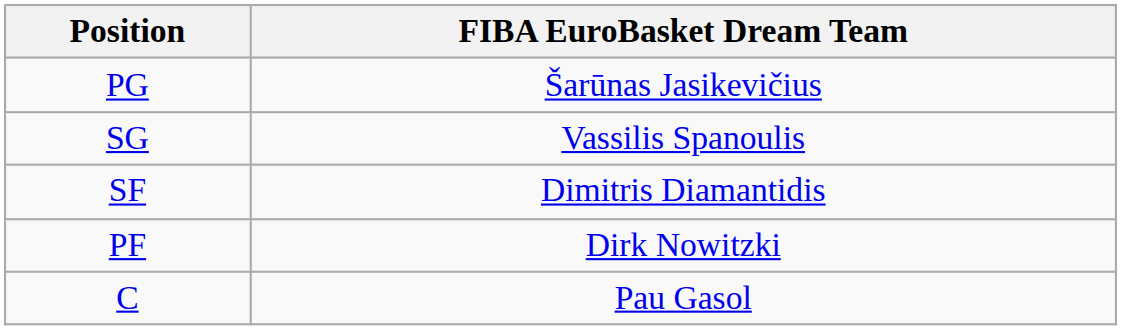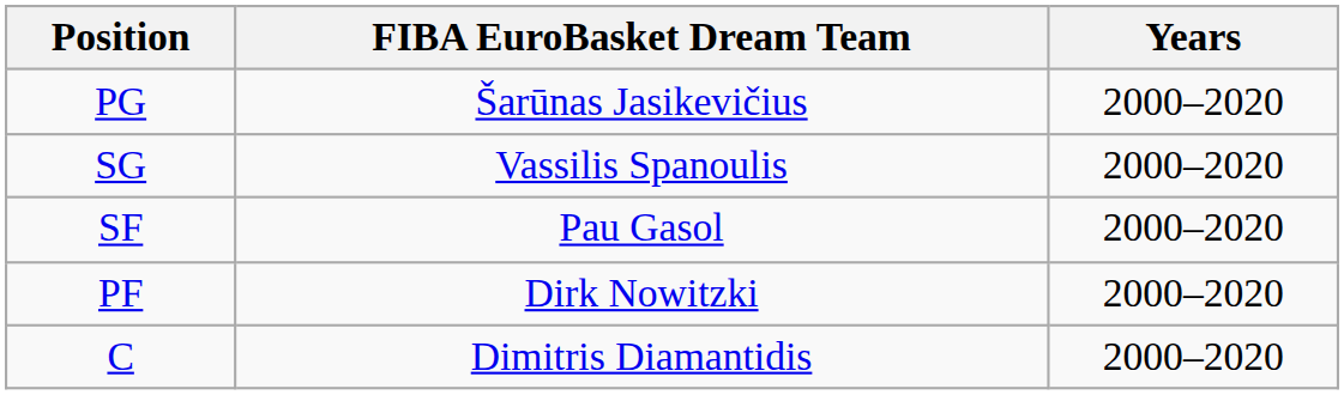 <table class="wikitable sortable" style="text-align:center; width: 60%">
 <tr>
 <th>Position</th>
 <th>FIBA EuroBasket Dream Team</th>
+<th>Years</th>
 </tr>
 <tr>
 <td><a href='#'>PG</a></td>
 <td> <a href='#'>Šarūnas Jasikevičius</a></td>
+<td>2000–2020</td>
 </tr>
 <tr>
 <td><a href='#'>SG</a></td>
 <td> <a href='#'>Vassilis Spanoulis</a></td>
+<td>2000–2020</td>
 </tr>
 <tr>
 <td><a href='#'>SF</a></td>
-<td> <a href='#'>Dimitris Diamantidis</a></td>
+<td> <a href='#'>Pau Gasol</a></td>
+<td>2000–2020</td>
 </tr>
 <tr>
 <td><a href='#'>PF</a></td>
 <td> <a href='#'>Dirk Nowitzki</a></td>
+<td>2000–2020</td>
 </tr>
 <tr>
 <td><a href='#'>C</a></td>
-<td> <a href='#'>Pau Gasol</a></td>
+<td> <a href='#'>Dimitris Diamantidis</a></td>
+<td>2000–2020</td>
 </tr>
 </table>
